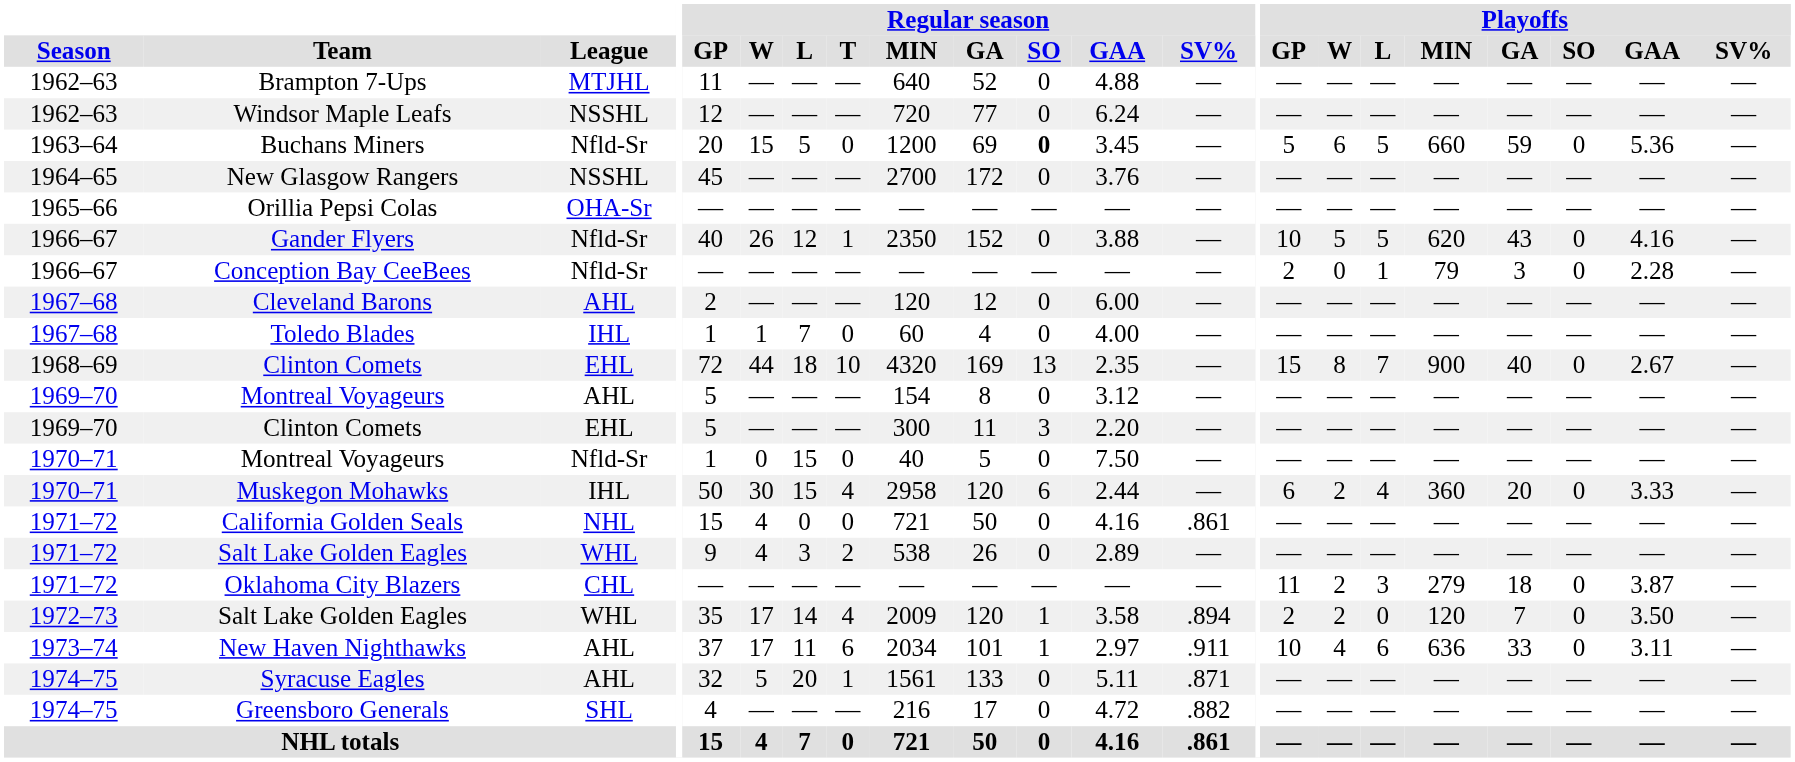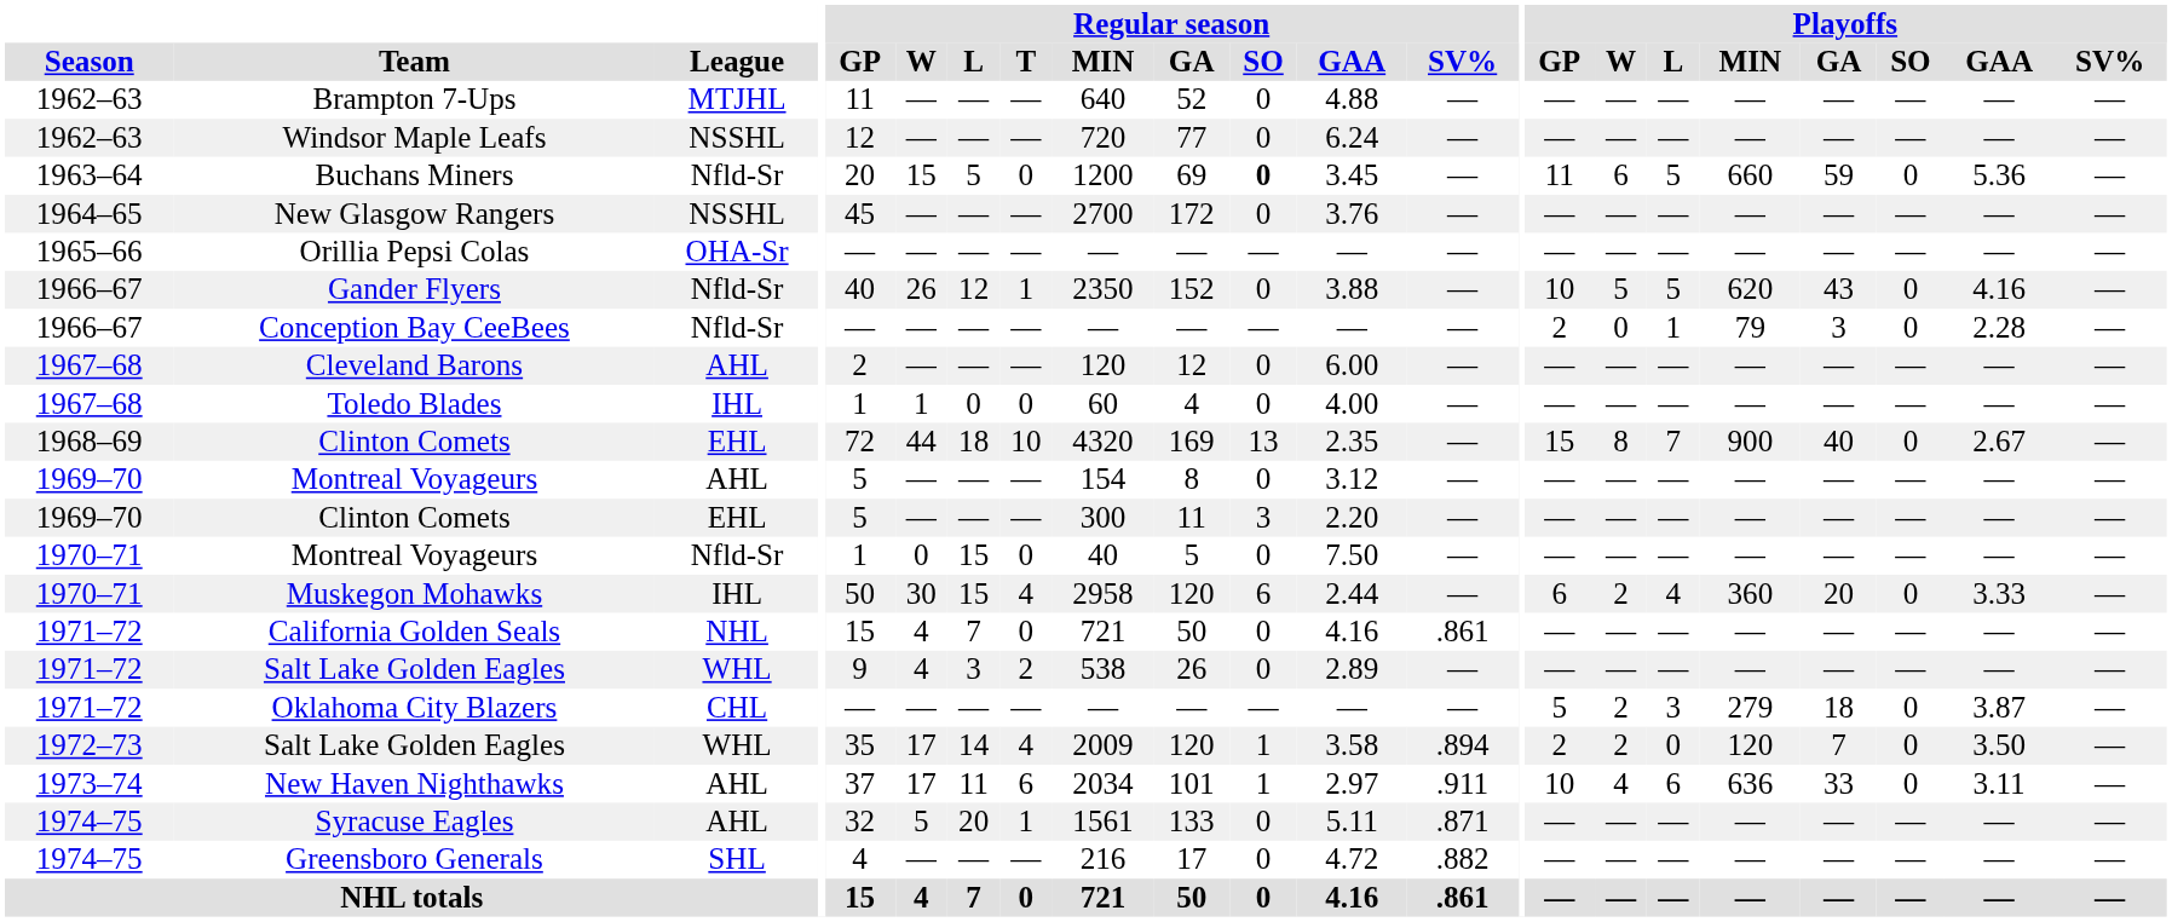 <table border="0" cellpadding="1" cellspacing="0" style="width:90%; text-align:center;">
 <tr bgcolor="#e0e0e0">
 <th colspan="3" bgcolor="#ffffff"></th>
 <th rowspan="99" bgcolor="#ffffff"></th>
 <th colspan="9" bgcolor="#e0e0e0"><a href='#'>Regular season</a></th>
 <th rowspan="99" bgcolor="#ffffff"></th>
 <th colspan="8" bgcolor="#e0e0e0"><a href='#'>Playoffs</a></th>
 </tr>
 <tr bgcolor="#e0e0e0">
 <th><a href='#'>Season</a></th>
 <th>Team</th>
 <th>League</th>
 <th>GP</th>
 <th>W</th>
 <th>L</th>
 <th>T</th>
 <th>MIN</th>
 <th>GA</th>
 <th><a href='#'>SO</a></th>
 <th><a href='#'>GAA</a></th>
 <th><a href='#'>SV%</a></th>
 <th>GP</th>
 <th>W</th>
 <th>L</th>
 <th>MIN</th>
 <th>GA</th>
 <th>SO</th>
 <th>GAA</th>
 <th>SV%</th>
 </tr>
 <tr>
 <td>1962–63</td>
 <td>Brampton 7-Ups</td>
 <td><a href='#'>MTJHL</a></td>
 <td>11</td>
 <td>—</td>
 <td>—</td>
 <td>—</td>
 <td>640</td>
 <td>52</td>
 <td>0</td>
 <td>4.88</td>
 <td>—</td>
 <td>—</td>
 <td>—</td>
 <td>—</td>
 <td>—</td>
 <td>—</td>
 <td>—</td>
 <td>—</td>
 <td>—</td>
 </tr>
 <tr bgcolor="#f0f0f0">
 <td>1962–63</td>
 <td>Windsor Maple Leafs</td>
 <td>NSSHL</td>
 <td>12</td>
 <td>—</td>
 <td>—</td>
 <td>—</td>
 <td>720</td>
 <td>77</td>
 <td>0</td>
 <td>6.24</td>
 <td>—</td>
 <td>—</td>
 <td>—</td>
 <td>—</td>
 <td>—</td>
 <td>—</td>
 <td>—</td>
 <td>—</td>
 <td>—</td>
 </tr>
 <tr>
 <td>1963–64</td>
 <td>Buchans Miners</td>
 <td>Nfld-Sr</td>
 <td>20</td>
 <td>15</td>
 <td>5</td>
 <td>0</td>
 <td>1200</td>
 <td>69</td>
 <td><strong>0</strong></td>
 <td>3.45</td>
 <td>—</td>
-<td>5</td>
+<td>11</td>
 <td>6</td>
 <td>5</td>
 <td>660</td>
 <td>59</td>
 <td>0</td>
 <td>5.36</td>
 <td>—</td>
 </tr>
 <tr bgcolor="#f0f0f0">
 <td>1964–65</td>
 <td>New Glasgow Rangers</td>
 <td>NSSHL</td>
 <td>45</td>
 <td>—</td>
 <td>—</td>
 <td>—</td>
 <td>2700</td>
 <td>172</td>
 <td>0</td>
 <td>3.76</td>
 <td>—</td>
 <td>—</td>
 <td>—</td>
 <td>—</td>
 <td>—</td>
 <td>—</td>
 <td>—</td>
 <td>—</td>
 <td>—</td>
 </tr>
 <tr>
 <td>1965–66</td>
 <td>Orillia Pepsi Colas</td>
 <td><a href='#'>OHA-Sr</a></td>
 <td>—</td>
 <td>—</td>
 <td>—</td>
 <td>—</td>
 <td>—</td>
 <td>—</td>
 <td>—</td>
 <td>—</td>
 <td>—</td>
 <td>—</td>
 <td>—</td>
 <td>—</td>
 <td>—</td>
 <td>—</td>
 <td>—</td>
 <td>—</td>
 <td>—</td>
 </tr>
 <tr bgcolor="#f0f0f0">
 <td>1966–67</td>
 <td><a href='#'>Gander Flyers</a></td>
 <td>Nfld-Sr</td>
 <td>40</td>
 <td>26</td>
 <td>12</td>
 <td>1</td>
 <td>2350</td>
 <td>152</td>
 <td>0</td>
 <td>3.88</td>
 <td>—</td>
 <td>10</td>
 <td>5</td>
 <td>5</td>
 <td>620</td>
 <td>43</td>
 <td>0</td>
 <td>4.16</td>
 <td>—</td>
 </tr>
 <tr>
 <td>1966–67</td>
 <td><a href='#'>Conception Bay CeeBees</a></td>
 <td>Nfld-Sr</td>
 <td>—</td>
 <td>—</td>
 <td>—</td>
 <td>—</td>
 <td>—</td>
 <td>—</td>
 <td>—</td>
 <td>—</td>
 <td>—</td>
 <td>2</td>
 <td>0</td>
 <td>1</td>
 <td>79</td>
 <td>3</td>
 <td>0</td>
 <td>2.28</td>
 <td>—</td>
 </tr>
 <tr bgcolor="#f0f0f0">
 <td><a href='#'>1967–68</a></td>
 <td><a href='#'>Cleveland Barons</a></td>
 <td><a href='#'>AHL</a></td>
 <td>2</td>
 <td>—</td>
 <td>—</td>
 <td>—</td>
 <td>120</td>
 <td>12</td>
 <td>0</td>
 <td>6.00</td>
 <td>—</td>
 <td>—</td>
 <td>—</td>
 <td>—</td>
 <td>—</td>
 <td>—</td>
 <td>—</td>
 <td>—</td>
 <td>—</td>
 </tr>
 <tr>
 <td><a href='#'>1967–68</a></td>
 <td><a href='#'>Toledo Blades</a></td>
 <td><a href='#'>IHL</a></td>
 <td>1</td>
 <td>1</td>
-<td>7</td>
+<td>0</td>
 <td>0</td>
 <td>60</td>
 <td>4</td>
 <td>0</td>
 <td>4.00</td>
 <td>—</td>
 <td>—</td>
 <td>—</td>
 <td>—</td>
 <td>—</td>
 <td>—</td>
 <td>—</td>
 <td>—</td>
 <td>—</td>
 </tr>
 <tr bgcolor="#f0f0f0">
 <td>1968–69</td>
 <td><a href='#'>Clinton Comets</a></td>
 <td><a href='#'>EHL</a></td>
 <td>72</td>
 <td>44</td>
 <td>18</td>
 <td>10</td>
 <td>4320</td>
 <td>169</td>
 <td>13</td>
 <td>2.35</td>
 <td>—</td>
 <td>15</td>
 <td>8</td>
 <td>7</td>
 <td>900</td>
 <td>40</td>
 <td>0</td>
 <td>2.67</td>
 <td>—</td>
 </tr>
 <tr>
 <td><a href='#'>1969–70</a></td>
 <td><a href='#'>Montreal Voyageurs</a></td>
 <td>AHL</td>
 <td>5</td>
 <td>—</td>
 <td>—</td>
 <td>—</td>
 <td>154</td>
 <td>8</td>
 <td>0</td>
 <td>3.12</td>
 <td>—</td>
 <td>—</td>
 <td>—</td>
 <td>—</td>
 <td>—</td>
 <td>—</td>
 <td>—</td>
 <td>—</td>
 <td>—</td>
 </tr>
 <tr bgcolor="#f0f0f0">
 <td>1969–70</td>
 <td>Clinton Comets</td>
 <td>EHL</td>
 <td>5</td>
 <td>—</td>
 <td>—</td>
 <td>—</td>
 <td>300</td>
 <td>11</td>
 <td>3</td>
 <td>2.20</td>
 <td>—</td>
 <td>—</td>
 <td>—</td>
 <td>—</td>
 <td>—</td>
 <td>—</td>
 <td>—</td>
 <td>—</td>
 <td>—</td>
 </tr>
 <tr>
 <td><a href='#'>1970–71</a></td>
 <td>Montreal Voyageurs</td>
 <td>Nfld-Sr</td>
 <td>1</td>
 <td>0</td>
 <td>15</td>
 <td>0</td>
 <td>40</td>
 <td>5</td>
 <td>0</td>
 <td>7.50</td>
 <td>—</td>
 <td>—</td>
 <td>—</td>
 <td>—</td>
 <td>—</td>
 <td>—</td>
 <td>—</td>
 <td>—</td>
 <td>—</td>
 </tr>
 <tr bgcolor="#f0f0f0">
 <td><a href='#'>1970–71</a></td>
 <td><a href='#'>Muskegon Mohawks</a></td>
 <td>IHL</td>
 <td>50</td>
 <td>30</td>
 <td>15</td>
 <td>4</td>
 <td>2958</td>
 <td>120</td>
 <td>6</td>
 <td>2.44</td>
 <td>—</td>
 <td>6</td>
 <td>2</td>
 <td>4</td>
 <td>360</td>
 <td>20</td>
 <td>0</td>
 <td>3.33</td>
 <td>—</td>
 </tr>
 <tr>
 <td><a href='#'>1971–72</a></td>
 <td><a href='#'>California Golden Seals</a></td>
 <td><a href='#'>NHL</a></td>
 <td>15</td>
 <td>4</td>
-<td>0</td>
+<td>7</td>
 <td>0</td>
 <td>721</td>
 <td>50</td>
 <td>0</td>
 <td>4.16</td>
 <td>.861</td>
 <td>—</td>
 <td>—</td>
 <td>—</td>
 <td>—</td>
 <td>—</td>
 <td>—</td>
 <td>—</td>
 <td>—</td>
 </tr>
 <tr bgcolor="#f0f0f0">
 <td><a href='#'>1971–72</a></td>
 <td><a href='#'>Salt Lake Golden Eagles</a></td>
 <td><a href='#'>WHL</a></td>
 <td>9</td>
 <td>4</td>
 <td>3</td>
 <td>2</td>
 <td>538</td>
 <td>26</td>
 <td>0</td>
 <td>2.89</td>
 <td>—</td>
 <td>—</td>
 <td>—</td>
 <td>—</td>
 <td>—</td>
 <td>—</td>
 <td>—</td>
 <td>—</td>
 <td>—</td>
 </tr>
 <tr>
 <td><a href='#'>1971–72</a></td>
 <td><a href='#'>Oklahoma City Blazers</a></td>
 <td><a href='#'>CHL</a></td>
 <td>—</td>
 <td>—</td>
 <td>—</td>
 <td>—</td>
 <td>—</td>
 <td>—</td>
 <td>—</td>
 <td>—</td>
 <td>—</td>
-<td>11</td>
+<td>5</td>
 <td>2</td>
 <td>3</td>
 <td>279</td>
 <td>18</td>
 <td>0</td>
 <td>3.87</td>
 <td>—</td>
 </tr>
 <tr bgcolor="#f0f0f0">
 <td><a href='#'>1972–73</a></td>
 <td>Salt Lake Golden Eagles</td>
 <td>WHL</td>
 <td>35</td>
 <td>17</td>
 <td>14</td>
 <td>4</td>
 <td>2009</td>
 <td>120</td>
 <td>1</td>
 <td>3.58</td>
 <td>.894</td>
 <td>2</td>
 <td>2</td>
 <td>0</td>
 <td>120</td>
 <td>7</td>
 <td>0</td>
 <td>3.50</td>
 <td>—</td>
 </tr>
 <tr>
 <td><a href='#'>1973–74</a></td>
 <td><a href='#'>New Haven Nighthawks</a></td>
 <td>AHL</td>
 <td>37</td>
 <td>17</td>
 <td>11</td>
 <td>6</td>
 <td>2034</td>
 <td>101</td>
 <td>1</td>
 <td>2.97</td>
 <td>.911</td>
 <td>10</td>
 <td>4</td>
 <td>6</td>
 <td>636</td>
 <td>33</td>
 <td>0</td>
 <td>3.11</td>
 <td>—</td>
 </tr>
 <tr bgcolor="#f0f0f0">
 <td><a href='#'>1974–75</a></td>
 <td><a href='#'>Syracuse Eagles</a></td>
 <td>AHL</td>
 <td>32</td>
 <td>5</td>
 <td>20</td>
 <td>1</td>
 <td>1561</td>
 <td>133</td>
 <td>0</td>
 <td>5.11</td>
 <td>.871</td>
 <td>—</td>
 <td>—</td>
 <td>—</td>
 <td>—</td>
 <td>—</td>
 <td>—</td>
 <td>—</td>
 <td>—</td>
 </tr>
 <tr>
 <td><a href='#'>1974–75</a></td>
 <td><a href='#'>Greensboro Generals</a></td>
 <td><a href='#'>SHL</a></td>
 <td>4</td>
 <td>—</td>
 <td>—</td>
 <td>—</td>
 <td>216</td>
 <td>17</td>
 <td>0</td>
 <td>4.72</td>
 <td>.882</td>
 <td>—</td>
 <td>—</td>
 <td>—</td>
 <td>—</td>
 <td>—</td>
 <td>—</td>
 <td>—</td>
 <td>—</td>
 </tr>
 <tr bgcolor="#e0e0e0">
 <th colspan=3>NHL totals</th>
 <th>15</th>
 <th>4</th>
 <th>7</th>
 <th>0</th>
 <th>721</th>
 <th>50</th>
 <th>0</th>
 <th>4.16</th>
 <th>.861</th>
 <th>—</th>
 <th>—</th>
 <th>—</th>
 <th>—</th>
 <th>—</th>
 <th>—</th>
 <th>—</th>
 <th>—</th>
 </tr>
 </table>
